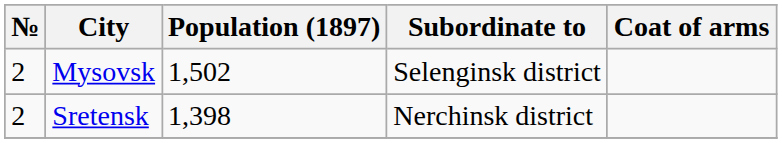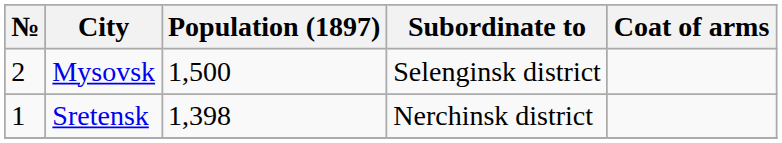 <table class="wikitable">
 <tr>
 <th>№</th>
 <th>City</th>
 <th>Population (1897)</th>
 <th>Subordinate to</th>
 <th>Coat of arms</th>
 </tr>
 <tr>
 <td>2</td>
 <td><a href='#'>Mysovsk</a></td>
-<td>1,502</td>
+<td>1,500</td>
 <td>Selenginsk district</td>
 <td></td>
 </tr>
 <tr>
-<td>2</td>
+<td>1</td>
 <td><a href='#'>Sretensk</a></td>
 <td>1,398</td>
 <td>Nerchinsk district</td>
 <td></td>
 </tr>
 <tr>
 </tr>
 </table>
